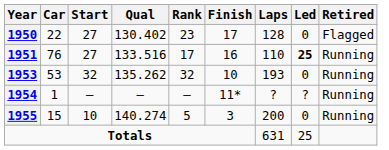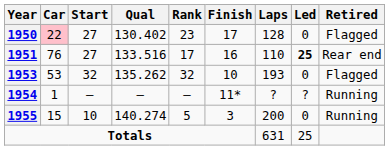 <table class="wikitable" style="text-align:center">
 <tr>
 <th>Year</th>
 <th>Car</th>
 <th>Start</th>
 <th>Qual</th>
 <th>Rank</th>
 <th>Finish</th>
 <th>Laps</th>
 <th>Led</th>
 <th>Retired</th>
 </tr>
 <tr>
 <th><a href='#'>1950</a></th>
-<td>22</td>
+<td style="background: pink;">22</td>
 <td>27</td>
 <td>130.402</td>
 <td>23</td>
 <td>17</td>
 <td>128</td>
 <td>0</td>
 <td>Flagged</td>
 </tr>
 <tr>
 <th><a href='#'>1951</a></th>
 <td>76</td>
 <td>27</td>
 <td>133.516</td>
 <td>17</td>
 <td>16</td>
 <td>110</td>
 <td><strong>25</strong></td>
-<td>Running</td>
+<td>Rear end</td>
 </tr>
 <tr>
 <th><a href='#'>1953</a></th>
 <td>53</td>
 <td>32</td>
 <td>135.262</td>
 <td>32</td>
 <td>10</td>
 <td>193</td>
 <td>0</td>
-<td>Running</td>
+<td>Flagged</td>
 </tr>
 <tr>
 <th><a href='#'>1954</a></th>
 <td>1</td>
 <td>–</td>
 <td>–</td>
 <td>–</td>
 <td>11*</td>
 <td>?</td>
 <td>?</td>
 <td>Running</td>
 </tr>
 <tr>
 <th><a href='#'>1955</a></th>
 <td>15</td>
 <td>10</td>
 <td>140.274</td>
 <td>5</td>
 <td>3</td>
 <td>200</td>
 <td>0</td>
 <td>Running</td>
 </tr>
 <tr>
 <td colspan=6><strong>Totals</strong></td>
 <td>631</td>
 <td>25</td>
 <td></td>
 </tr>
 </table>
